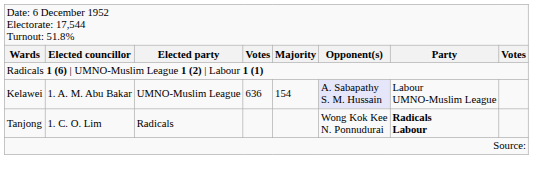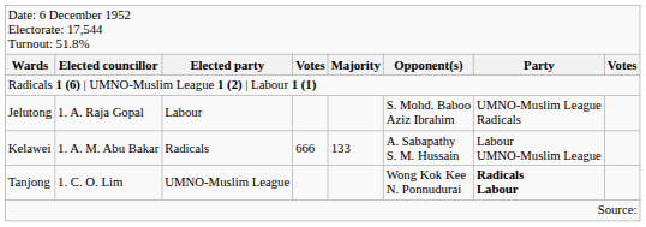 <table class=wikitable>
 <tr>
 <td colspan=8>Date: 6 December 1952<br>Electorate: 17,544<br>Turnout: 51.8%</td>
 </tr>
 <tr>
 <th>Wards</th>
 <th>Elected councillor</th>
 <th>Elected party</th>
 <th>Votes</th>
 <th>Majority</th>
 <th>Opponent(s)</th>
 <th>Party</th>
 <th>Votes</th>
 </tr>
 <tr>
 <td colspan=8>Radicals <strong>1 (6)</strong> | UMNO-Muslim League <strong>1 (2)</strong> | Labour <strong>1 (1)</strong> </td>
 </tr>
 <tr>
+<td>Jelutong</td>
+<td>1. A. Raja Gopal</td>
+<td>Labour</td>
+<td></td>
+<td></td>
+<td>S. Mohd. Baboo<br>Aziz Ibrahim</td>
+<td>UMNO-Muslim League<br>Radicals</td>
+<td></td>
+</tr>
+<tr>
 <td>Kelawei</td>
 <td>1. A. M. Abu Bakar</td>
-<td>UMNO-Muslim League</td>
-<td>636</td>
-<td>154</td>
-<td style="background: lavender;">A. Sabapathy<br>S. M. Hussain</td>
+<td>Radicals</td>
+<td>666</td>
+<td>133</td>
+<td>A. Sabapathy<br>S. M. Hussain</td>
 <td>Labour<br>UMNO-Muslim League</td>
 <td></td>
 </tr>
 <tr>
 <td>Tanjong</td>
 <td>1. C. O. Lim</td>
-<td>Radicals</td>
+<td>UMNO-Muslim League</td>
 <td></td>
 <td></td>
 <td>Wong Kok Kee<br>N. Ponnudurai</td>
 <td><strong>Radicals<br>Labour</strong></td>
 <td></td>
 </tr>
 <tr>
 <td colspan=8 align=right>Source: </td>
 </tr>
 </table>
